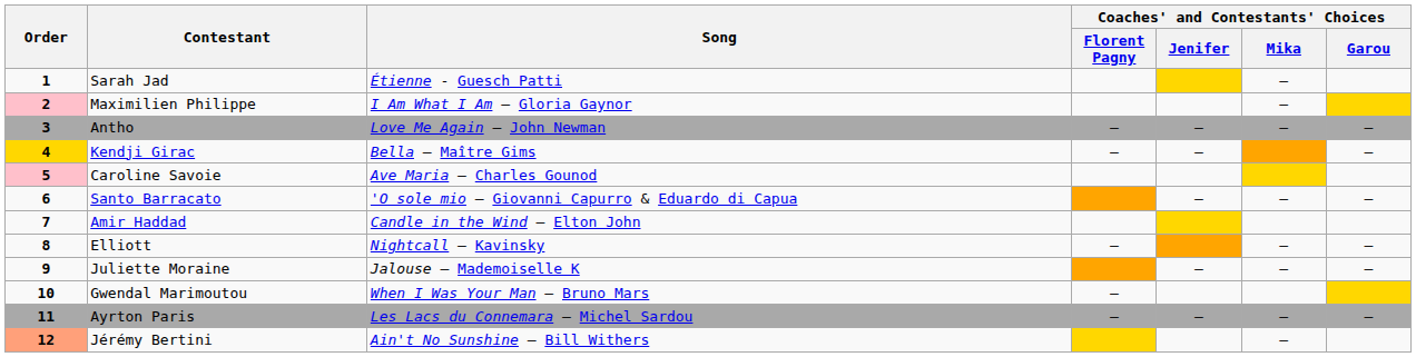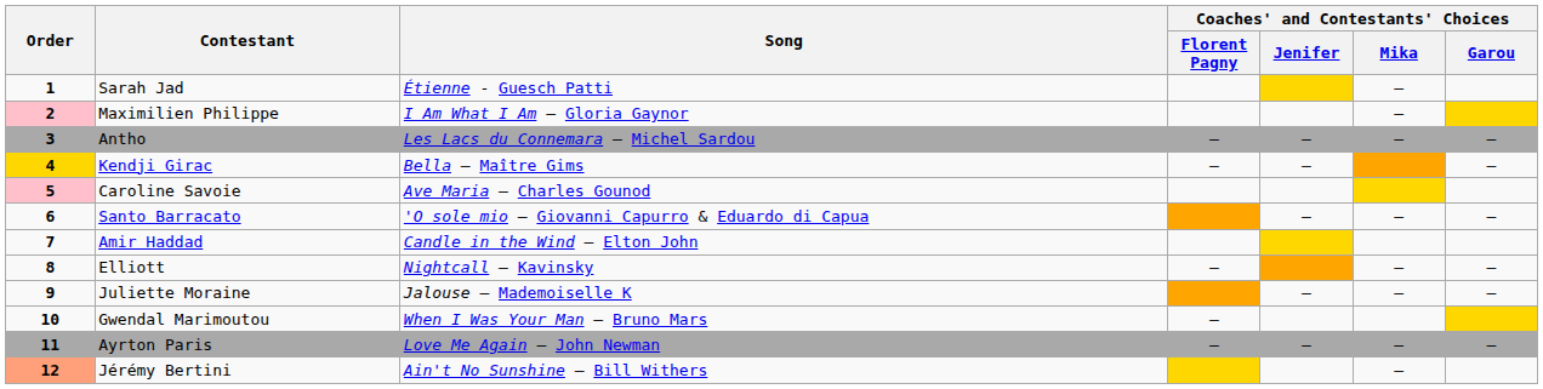 <table class="wikitable" style="width:100%;">
 <tr>
 <th rowspan=2>Order</th>
 <th rowspan=2>Contestant</th>
 <th rowspan=2>Song</th>
 <th colspan=4>Coaches' and Contestants' Choices</th>
 </tr>
 <tr>
 <th width="70"><a href='#'>Florent Pagny</a></th>
 <th width="70"><a href='#'>Jenifer</a></th>
 <th width="70"><a href='#'>Mika</a></th>
 <th width="70"><a href='#'>Garou</a></th>
 </tr>
 <tr>
 <td style="text-align:center;"><strong>1</strong></td>
 <td>Sarah Jad</td>
 <td><em><a href='#'>Étienne</a></em> - <a href='#'>Guesch Patti</a></td>
 <td style="text-align:center;"></td>
 <td style="background:gold;text-align:center;"></td>
 <td style="text-align:center;">—</td>
 <td style="text-align:center;"></td>
 </tr>
 <tr>
 <td style="background: pink; text-align:center;"><strong>2</strong></td>
 <td>Maximilien Philippe</td>
 <td><em><a href='#'>I Am What I Am</a></em> – <a href='#'>Gloria Gaynor</a></td>
 <td style="text-align:center;"></td>
 <td style="text-align:center;"></td>
 <td style="text-align:center;">—</td>
 <td style="background:gold;text-align:center;"></td>
 </tr>
 <tr style="background:darkgrey;">
 <td style="text-align:center;"><strong>3</strong></td>
 <td>Antho</td>
-<td><em><a href='#'>Love Me Again</a></em> – <a href='#'>John Newman</a></td>
+<td><em><a href='#'>Les Lacs du Connemara</a></em> – <a href='#'>Michel Sardou</a></td>
 <td style="text-align:center;">—</td>
 <td style="text-align:center;">—</td>
 <td style="text-align:center;">—</td>
 <td style="text-align:center;">—</td>
 </tr>
 <tr>
 <td style="background: gold; text-align:center;"><strong>4</strong></td>
 <td><a href='#'>Kendji Girac</a></td>
 <td><em><a href='#'>Bella</a></em> – <a href='#'>Maître Gims</a></td>
 <td style="text-align:center;">—</td>
 <td style="text-align:center;">—</td>
 <td style="background:orange;text-align:center;"></td>
 <td style="text-align:center;">—</td>
 </tr>
 <tr>
 <td style="background: pink; text-align:center;"><strong>5</strong></td>
 <td>Caroline Savoie</td>
 <td><em><a href='#'>Ave Maria</a></em> – <a href='#'>Charles Gounod</a></td>
 <td style="text-align:center;"></td>
 <td style="text-align:center;"></td>
 <td style="background:gold;text-align:center;"></td>
 <td style="text-align:center;"></td>
 </tr>
 <tr>
 <td style="text-align:center;"><strong>6</strong></td>
 <td><a href='#'>Santo Barracato</a></td>
 <td><em><a href='#'>'O sole mio</a></em> – <a href='#'>Giovanni Capurro</a> & <a href='#'>Eduardo di Capua</a></td>
 <td style="background:orange;text-align:center;"></td>
 <td style="text-align:center;">—</td>
 <td style="text-align:center;">—</td>
 <td style="text-align:center;">—</td>
 </tr>
 <tr>
 <td style="text-align:center;"><strong>7</strong></td>
 <td><a href='#'>Amir Haddad</a></td>
 <td><em><a href='#'>Candle in the Wind</a></em> – <a href='#'>Elton John</a></td>
 <td style="text-align:center;"></td>
 <td style="background:gold;text-align:center;"></td>
 <td style="text-align:center;"></td>
 <td style="text-align:center;"></td>
 </tr>
 <tr>
 <td style="text-align:center;"><strong>8</strong></td>
 <td>Elliott</td>
 <td><em><a href='#'>Nightcall</a></em> – <a href='#'>Kavinsky</a></td>
 <td style="text-align:center;">—</td>
 <td style="background:orange;text-align:center;"></td>
 <td style="text-align:center;">—</td>
 <td style="text-align:center;">—</td>
 </tr>
 <tr>
 <td style="text-align:center;"><strong>9</strong></td>
 <td>Juliette Moraine</td>
 <td><em>Jalouse</em> – <a href='#'>Mademoiselle K</a></td>
 <td style="background:orange;text-align:center;"></td>
 <td style="text-align:center;">—</td>
 <td style="text-align:center;">—</td>
 <td style="text-align:center;">—</td>
 </tr>
 <tr>
 <td style="text-align:center;"><strong>10</strong></td>
 <td>Gwendal Marimoutou</td>
 <td><em><a href='#'>When I Was Your Man</a></em> – <a href='#'>Bruno Mars</a></td>
 <td style="text-align:center;">—</td>
 <td style="text-align:center;"></td>
 <td style="text-align:center;"></td>
 <td style="background:gold;text-align:center;"></td>
 </tr>
 <tr style="background:darkgrey;">
 <td style="text-align:center;"><strong>11</strong></td>
 <td>Ayrton Paris</td>
-<td><em><a href='#'>Les Lacs du Connemara</a></em> – <a href='#'>Michel Sardou</a></td>
+<td><em><a href='#'>Love Me Again</a></em> – <a href='#'>John Newman</a></td>
 <td style="text-align:center;">—</td>
 <td style="text-align:center;">—</td>
 <td style="text-align:center;">—</td>
 <td style="text-align:center;">—</td>
 </tr>
 <tr>
 <td style="background: lightsalmon; text-align:center;"><strong>12</strong></td>
 <td>Jérémy Bertini</td>
 <td><em><a href='#'>Ain't No Sunshine</a></em> – <a href='#'>Bill Withers</a></td>
 <td style="background:gold;text-align:center;"></td>
 <td style="text-align:center;"></td>
 <td style="text-align:center;">—</td>
 <td style="text-align:center;"></td>
 </tr>
 </table>
